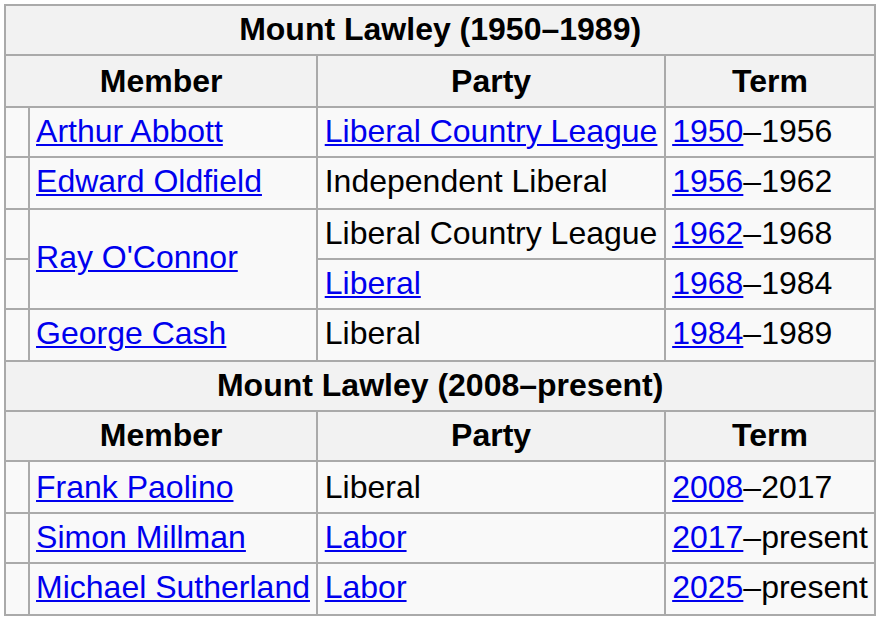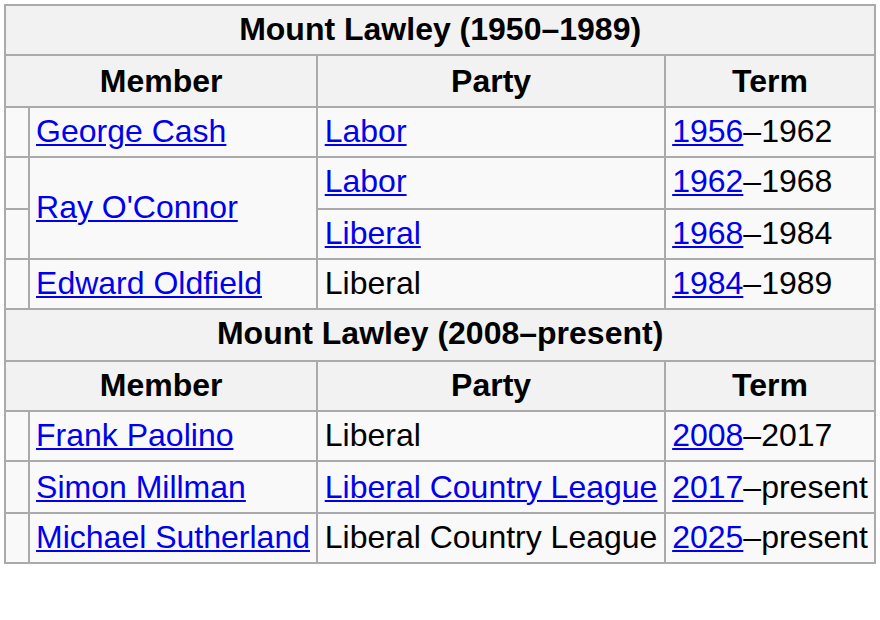 <table class="wikitable">
 <tr>
 <th colspan="4">Mount Lawley (1950–1989)</th>
 </tr>
 <tr>
 <th colspan="2">Member</th>
 <th>Party</th>
 <th>Term</th>
 </tr>
 <tr>
 <td> </td>
-<td><a href='#'>Arthur Abbott</a></td>
-<td><a href='#'>Liberal Country League</a></td>
-<td><a href='#'>1950</a>–1956</td>
-</tr>
-<tr>
-<td> </td>
-<td><a href='#'>Edward Oldfield</a></td>
-<td>Independent Liberal</td>
+<td><a href='#'>George Cash</a></td>
+<td><a href='#'>Labor</a></td>
 <td><a href='#'>1956</a>–1962</td>
 </tr>
 <tr>
 <td> </td>
 <td rowspan="2"><a href='#'>Ray O'Connor</a></td>
-<td>Liberal Country League</td>
+<td><a href='#'>Labor</a></td>
 <td><a href='#'>1962</a>–1968</td>
 </tr>
 <tr>
 <td> </td>
 <td><a href='#'>Liberal</a></td>
 <td><a href='#'>1968</a>–1984</td>
 </tr>
 <tr>
 <td> </td>
-<td><a href='#'>George Cash</a></td>
+<td><a href='#'>Edward Oldfield</a></td>
 <td>Liberal</td>
 <td><a href='#'>1984</a>–1989</td>
 </tr>
 <tr>
 <th colspan="4">Mount Lawley (2008–present)</th>
 </tr>
 <tr>
 <th colspan="2">Member</th>
 <th>Party</th>
 <th>Term</th>
 </tr>
 <tr>
 <td> </td>
 <td><a href='#'>Frank Paolino</a></td>
 <td>Liberal</td>
 <td><a href='#'>2008</a>–2017</td>
 </tr>
 <tr>
 <td> </td>
 <td><a href='#'>Simon Millman</a></td>
-<td><a href='#'>Labor</a></td>
+<td><a href='#'>Liberal Country League</a></td>
 <td><a href='#'>2017</a>–present</td>
 </tr>
 <tr>
 <td> </td>
 <td><a href='#'>Michael Sutherland</a></td>
-<td><a href='#'>Labor</a></td>
+<td>Liberal Country League</td>
 <td><a href='#'>2025</a>–present</td>
 </tr>
 <tr>
 </tr>
 </table>
